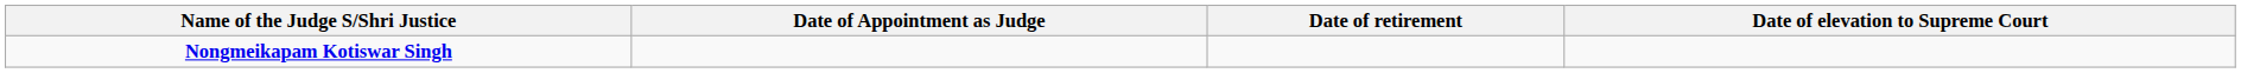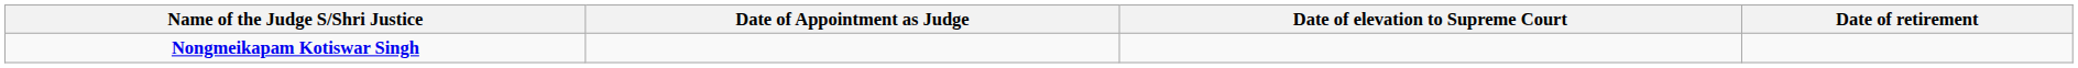 <table class="wikitable static-row-numbers static-row-header" style="text-align:center" width="92%">
 <tr>
 <th>Name of the Judge S/Shri Justice</th>
 <th>Date of Appointment as Judge</th>
+<th>Date of elevation to Supreme Court</th>
 <th>Date of retirement</th>
-<th>Date of elevation to Supreme Court</th>
 </tr>
 <tr>
 <td><a href='#'><strong>Nongmeikapam Kotiswar Singh</strong></a></td>
 <td></td>
 <td></td>
 <td></td>
 </tr>
 </table>
